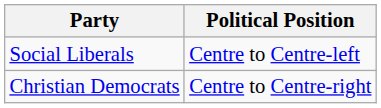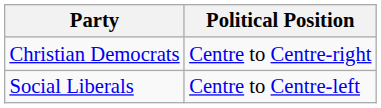 <table class="wikitable mw-collapsible mw-collapsed">
 <tr>
 <th>Party</th>
 <th>Political Position</th>
 </tr>
 <tr>
+<td><a href='#'>Christian Democrats</a></td>
+<td><a href='#'>Centre</a> to <a href='#'>Centre-right</a></td>
+</tr>
+<tr>
 <td><a href='#'>Social Liberals</a></td>
 <td><a href='#'>Centre</a> to <a href='#'>Centre-left</a></td>
 </tr>
-<tr>
-<td><a href='#'>Christian Democrats</a></td>
-<td><a href='#'>Centre</a> to <a href='#'>Centre-right</a></td>
-</tr>
 </table>
